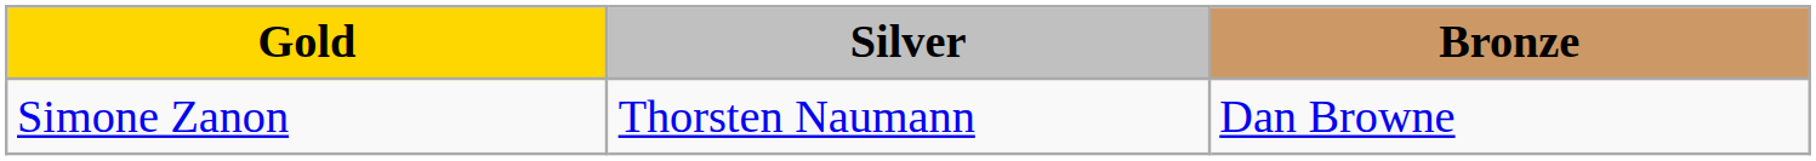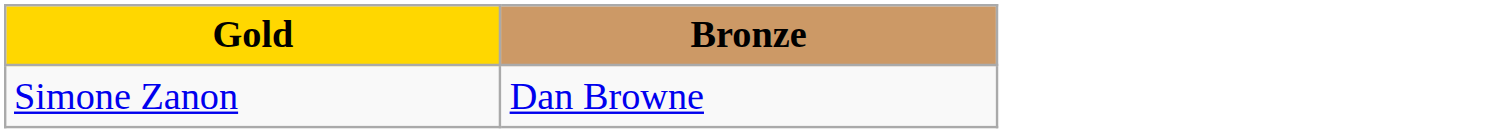 <table class="wikitable" style="text-align:left">
 <tr align="center">
 <td width=200 bgcolor=gold><strong>Gold</strong></td>
-<td width=200 bgcolor=silver><strong>Silver</strong></td>
 <td width=200 bgcolor=CC9966><strong>Bronze</strong></td>
 </tr>
 <tr>
 <td><a href='#'>Simone Zanon</a><br><em></em></td>
-<td><a href='#'>Thorsten Naumann</a><br><em></em></td>
 <td><a href='#'>Dan Browne</a><br><em></em></td>
 </tr>
 </table>
